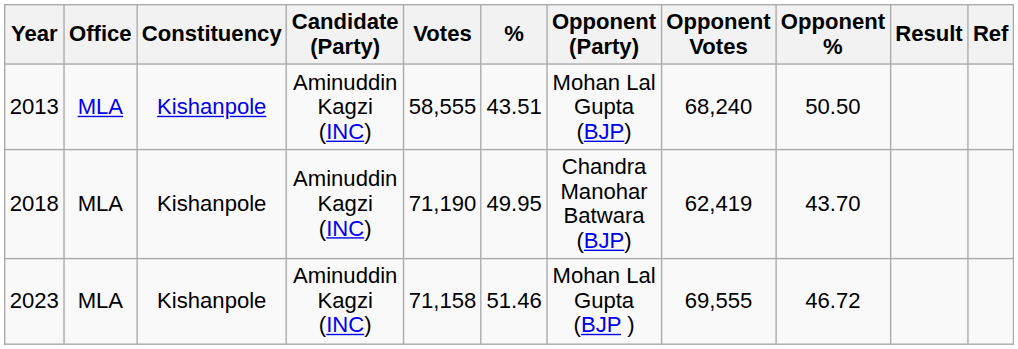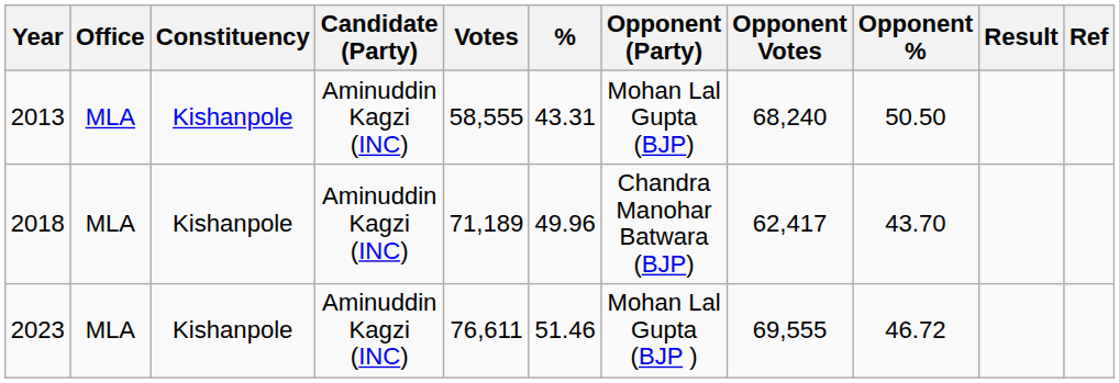 <table class="wikitable" style="width:90%; text-align: center;">
 <tr>
 <th>Year</th>
 <th>Office</th>
 <th>Constituency</th>
 <th>Candidate (Party)</th>
 <th>Votes</th>
 <th>%</th>
 <th>Opponent (Party)</th>
 <th>Opponent Votes</th>
 <th>Opponent %</th>
 <th>Result</th>
 <th>Ref</th>
 </tr>
 <tr>
 <td>2013</td>
 <td><a href='#'>MLA</a></td>
 <td><a href='#'>Kishanpole</a></td>
 <td>Aminuddin Kagzi (<a href='#'>INC</a>) </td>
 <td>58,555</td>
-<td>43.51</td>
+<td>43.31</td>
 <td>Mohan Lal Gupta (<a href='#'>BJP</a>) </td>
 <td>68,240</td>
 <td>50.50</td>
 <td></td>
 <td></td>
 </tr>
 <tr>
 <td>2018</td>
 <td>MLA</td>
 <td>Kishanpole</td>
 <td>Aminuddin Kagzi (<a href='#'>INC</a>)  </td>
-<td>71,190</td>
-<td>49.95</td>
+<td>71,189</td>
+<td>49.96</td>
 <td>Chandra Manohar Batwara (<a href='#'>BJP</a>) </td>
-<td>62,419</td>
+<td>62,417</td>
 <td>43.70</td>
 <td></td>
 <td></td>
 </tr>
 <tr>
 <td>2023</td>
 <td>MLA</td>
 <td>Kishanpole</td>
 <td>Aminuddin Kagzi (<a href='#'>INC</a>) </td>
-<td>71,158</td>
+<td>76,611</td>
 <td>51.46</td>
 <td>Mohan Lal Gupta (<a href='#'>BJP</a> ) </td>
 <td>69,555</td>
 <td>46.72</td>
 <td></td>
 <td></td>
 </tr>
 </table>
